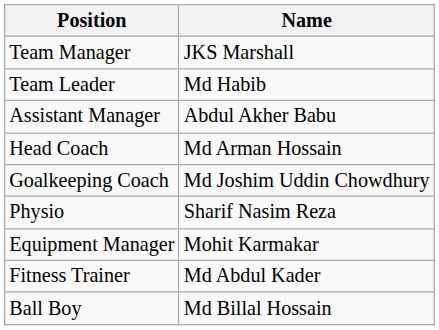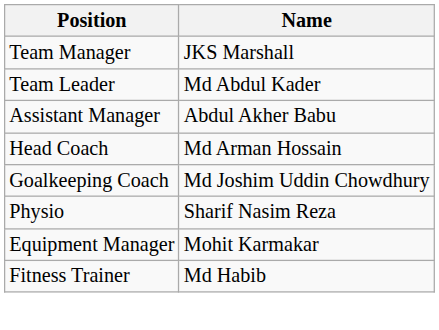 <table class="wikitable">
 <tr>
 <th>Position</th>
 <th>Name</th>
 </tr>
 <tr>
 <td>Team Manager</td>
 <td> JKS Marshall</td>
 </tr>
 <tr>
 <td>Team Leader</td>
-<td> Md Habib</td>
+<td> Md Abdul Kader</td>
 </tr>
 <tr>
 <td>Assistant Manager</td>
 <td> Abdul Akher Babu</td>
 </tr>
 <tr>
 <td>Head Coach</td>
 <td> Md Arman Hossain</td>
 </tr>
 <tr>
 <td>Goalkeeping Coach</td>
 <td> Md Joshim Uddin Chowdhury</td>
 </tr>
 <tr>
 <td>Physio</td>
 <td> Sharif Nasim Reza</td>
 </tr>
 <tr>
 <td>Equipment Manager</td>
 <td> Mohit Karmakar</td>
 </tr>
 <tr>
 <td>Fitness Trainer</td>
-<td> Md Abdul Kader</td>
-</tr>
-<tr>
-<td>Ball Boy</td>
-<td> Md Billal Hossain</td>
+<td> Md Habib</td>
 </tr>
 </table>
